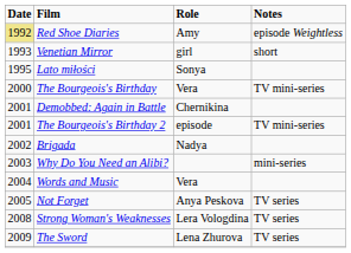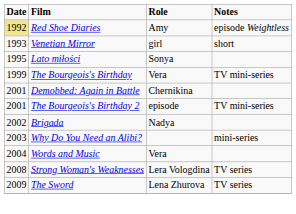 <table class=wikitable>
 <tr>
 <td><strong>Date</strong></td>
 <td><strong>Film</strong></td>
 <td><strong>Role</strong></td>
 <td><strong>Notes</strong></td>
 </tr>
 <tr>
 <td style="background: khaki;">1992</td>
 <td><em><a href='#'>Red Shoe Diaries</a></em></td>
 <td>Amy</td>
 <td>episode <em>Weightless</em></td>
 </tr>
 <tr>
 <td>1993</td>
 <td><em><a href='#'>Venetian Mirror</a></em></td>
 <td>girl</td>
 <td>short</td>
 </tr>
 <tr>
 <td>1995</td>
 <td><em><a href='#'>Lato miłości</a></em></td>
 <td>Sonya</td>
 <td></td>
 </tr>
 <tr>
-<td>2000</td>
+<td>1999</td>
 <td><em><a href='#'>The Bourgeois's Birthday</a></em></td>
 <td>Vera</td>
 <td>TV mini-series</td>
 </tr>
 <tr>
 <td>2001</td>
 <td><em><a href='#'>Demobbed: Again in Battle</a></em></td>
 <td>Chernikina</td>
 <td></td>
 </tr>
 <tr>
 <td>2001</td>
 <td><em><a href='#'>The Bourgeois's Birthday 2</a></em></td>
 <td>episode</td>
 <td>TV mini-series</td>
 </tr>
 <tr>
 <td>2002</td>
 <td><em><a href='#'>Brigada</a></em></td>
 <td>Nadya</td>
 <td></td>
 </tr>
 <tr>
 <td>2003</td>
 <td><em><a href='#'>Why Do You Need an Alibi?</a></em></td>
 <td></td>
 <td>mini-series</td>
 </tr>
 <tr>
 <td>2004</td>
 <td><em><a href='#'>Words and Music</a></em></td>
 <td>Vera</td>
 <td></td>
 </tr>
 <tr>
-<td>2005</td>
-<td><em><a href='#'>Not Forget</a></em></td>
-<td>Anya Peskova</td>
-<td>TV series</td>
-</tr>
-<tr>
 <td>2008</td>
 <td><em><a href='#'>Strong Woman's Weaknesses</a></em></td>
 <td>Lera Vologdina</td>
 <td>TV series</td>
 </tr>
 <tr>
 <td>2009</td>
 <td><em><a href='#'>The Sword</a></em></td>
 <td>Lena Zhurova</td>
 <td>TV series</td>
 </tr>
 <tr>
 </tr>
 </table>
